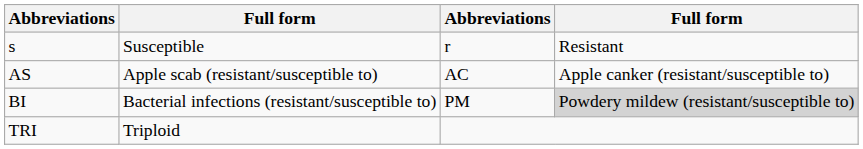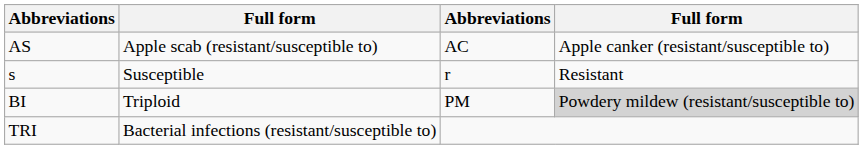 <table class="wikitable">
 <tr>
 <th>Abbreviations</th>
 <th>Full form</th>
 <th>Abbreviations</th>
 <th>Full form</th>
 </tr>
 <tr>
+<td>AS</td>
+<td>Apple scab (resistant/susceptible to)</td>
+<td>AC</td>
+<td>Apple canker (resistant/susceptible to)</td>
+</tr>
+<tr>
 <td>s</td>
 <td>Susceptible</td>
 <td>r</td>
 <td>Resistant</td>
 </tr>
 <tr>
-<td>AS</td>
-<td>Apple scab (resistant/susceptible to)</td>
-<td>AC</td>
-<td>Apple canker (resistant/susceptible to)</td>
-</tr>
-<tr>
 <td>BI</td>
-<td>Bacterial infections (resistant/susceptible to)</td>
+<td>Triploid</td>
 <td>PM</td>
 <td style="background: lightgrey;">Powdery mildew (resistant/susceptible to)</td>
 </tr>
 <tr>
 <td>TRI</td>
-<td>Triploid</td>
+<td>Bacterial infections (resistant/susceptible to)</td>
 </tr>
 </table>
